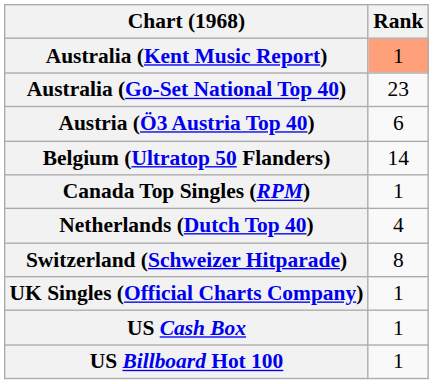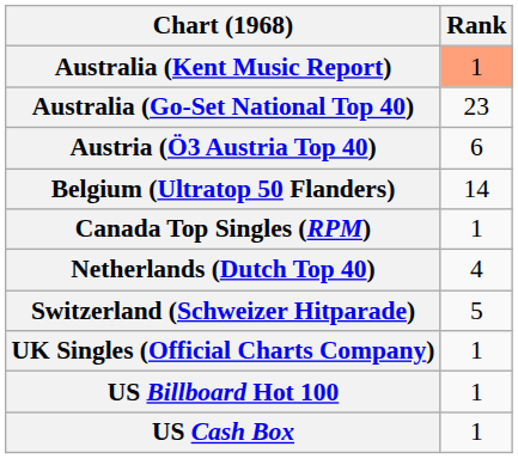 <table class="wikitable sortable plainrowheaders" style="text-align:center">
 <tr>
 <th>Chart (1968)</th>
 <th>Rank</th>
 </tr>
 <tr>
 <th scope="row">Australia (<a href='#'>Kent Music Report</a>)</th>
 <td style="background: lightsalmon;">1</td>
 </tr>
 <tr>
 <th scope="row">Australia (<a href='#'>Go-Set National Top 40</a>)</th>
 <td>23</td>
 </tr>
 <tr>
 <th scope="row">Austria (<a href='#'>Ö3 Austria Top 40</a>)</th>
 <td>6</td>
 </tr>
 <tr>
 <th scope="row">Belgium (<a href='#'>Ultratop 50</a> Flanders)</th>
 <td>14</td>
 </tr>
 <tr>
 <th scope="row">Canada Top Singles (<em><a href='#'>RPM</a></em>)</th>
 <td>1</td>
 </tr>
 <tr>
 <th scope="row">Netherlands (<a href='#'>Dutch Top 40</a>)</th>
 <td>4</td>
 </tr>
 <tr>
 <th scope="row">Switzerland (<a href='#'>Schweizer Hitparade</a>)</th>
-<td>8</td>
+<td>5</td>
 </tr>
 <tr>
 <th scope="row">UK Singles (<a href='#'>Official Charts Company</a>)</th>
 <td>1</td>
 </tr>
 <tr>
+<th scope="row">US <a href='#'><em>Billboard</em> Hot 100</a></th>
+<td>1</td>
+</tr>
+<tr>
 <th scope="row">US <em><a href='#'>Cash Box</a></em></th>
 <td>1</td>
 </tr>
-<tr>
-<th scope="row">US <a href='#'><em>Billboard</em> Hot 100</a></th>
-<td>1</td>
-</tr>
 </table>
